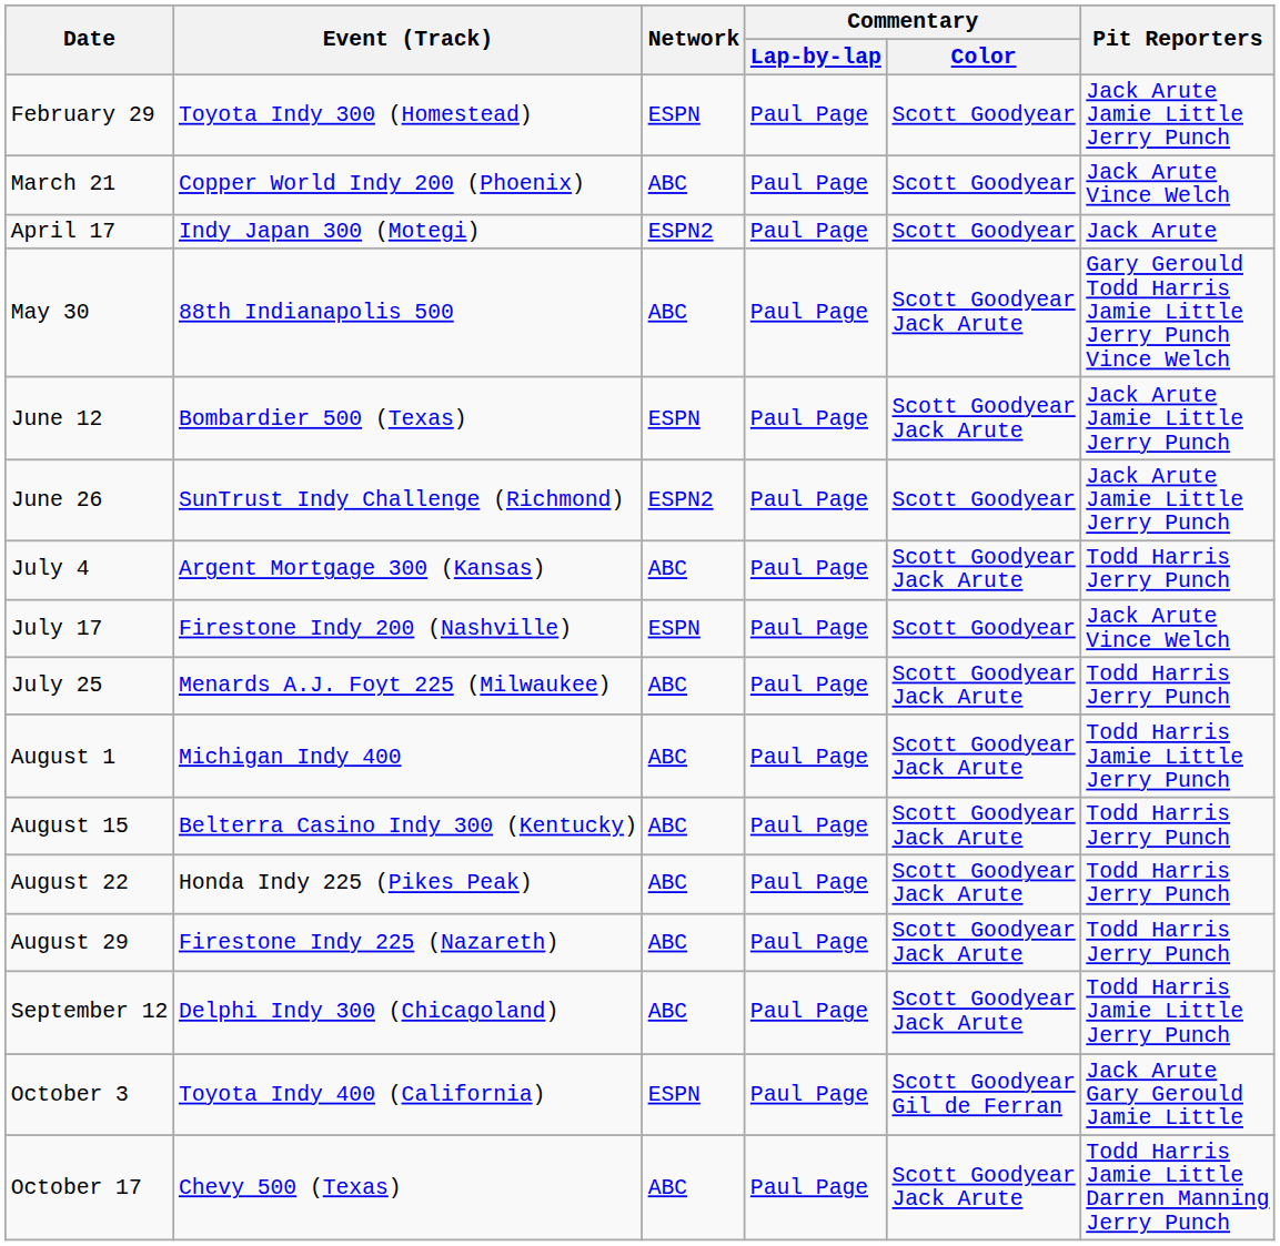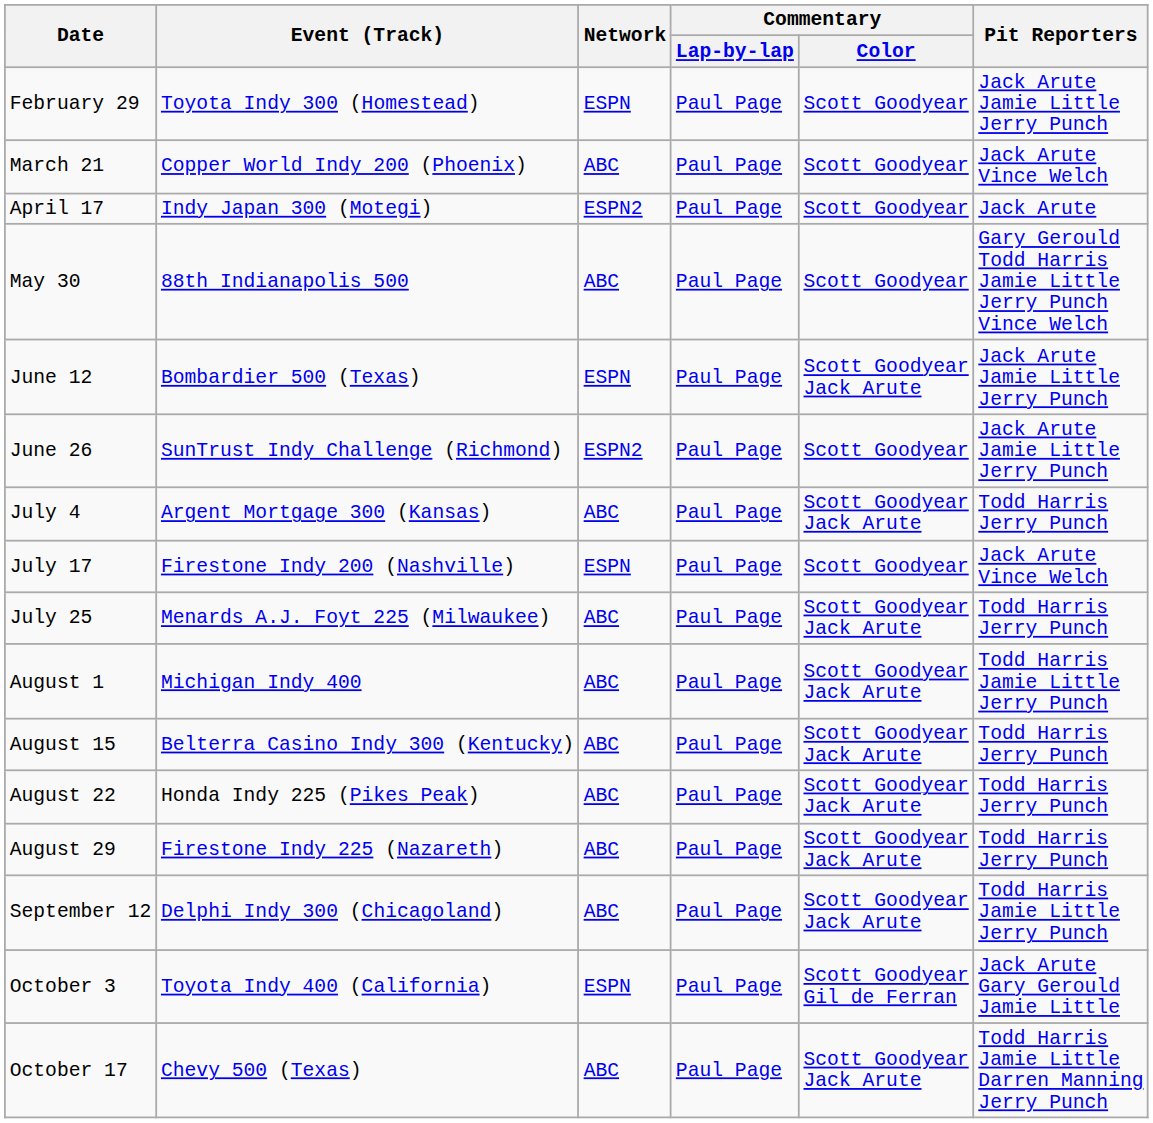 <table class="wikitable" style="font-size: 85%;">
 <tr>
 <th rowspan=2>Date</th>
 <th rowspan=2>Event (Track)</th>
 <th rowspan=2>Network</th>
 <th colspan=2>Commentary</th>
 <th rowspan=2>Pit Reporters</th>
 </tr>
 <tr>
 <th><a href='#'>Lap-by-lap</a></th>
 <th><a href='#'>Color</a></th>
 </tr>
 <tr>
 <td>February 29</td>
 <td><a href='#'>Toyota Indy 300</a> (<a href='#'>Homestead</a>)</td>
 <td><a href='#'>ESPN</a></td>
 <td><a href='#'>Paul Page</a></td>
 <td><a href='#'>Scott Goodyear</a></td>
 <td><a href='#'>Jack Arute</a><br><a href='#'>Jamie Little</a><br><a href='#'>Jerry Punch</a></td>
 </tr>
 <tr>
 <td>March 21</td>
 <td><a href='#'>Copper World Indy 200</a> (<a href='#'>Phoenix</a>)</td>
 <td><a href='#'>ABC</a></td>
 <td><a href='#'>Paul Page</a></td>
 <td><a href='#'>Scott Goodyear</a></td>
 <td><a href='#'>Jack Arute</a><br><a href='#'>Vince Welch</a></td>
 </tr>
 <tr>
 <td>April 17</td>
 <td><a href='#'>Indy Japan 300</a> (<a href='#'>Motegi</a>)</td>
 <td><a href='#'>ESPN2</a></td>
 <td><a href='#'>Paul Page</a></td>
 <td><a href='#'>Scott Goodyear</a></td>
 <td><a href='#'>Jack Arute</a></td>
 </tr>
 <tr>
 <td>May 30</td>
 <td><a href='#'>88th Indianapolis 500</a></td>
 <td><a href='#'>ABC</a></td>
 <td><a href='#'>Paul Page</a></td>
-<td><a href='#'>Scott Goodyear</a><br><a href='#'>Jack Arute</a></td>
+<td><a href='#'>Scott Goodyear</a></td>
 <td><a href='#'>Gary Gerould</a><br><a href='#'>Todd Harris</a><br><a href='#'>Jamie Little</a><br><a href='#'>Jerry Punch</a><br><a href='#'>Vince Welch</a></td>
 </tr>
 <tr>
 <td>June 12</td>
 <td><a href='#'>Bombardier 500</a> (<a href='#'>Texas</a>)</td>
 <td><a href='#'>ESPN</a></td>
 <td><a href='#'>Paul Page</a></td>
 <td><a href='#'>Scott Goodyear</a><br><a href='#'>Jack Arute</a></td>
 <td><a href='#'>Jack Arute</a><br><a href='#'>Jamie Little</a><br><a href='#'>Jerry Punch</a></td>
 </tr>
 <tr>
 <td>June 26</td>
 <td><a href='#'>SunTrust Indy Challenge</a> (<a href='#'>Richmond</a>)</td>
 <td><a href='#'>ESPN2</a></td>
 <td><a href='#'>Paul Page</a></td>
 <td><a href='#'>Scott Goodyear</a></td>
 <td><a href='#'>Jack Arute</a><br><a href='#'>Jamie Little</a><br><a href='#'>Jerry Punch</a></td>
 </tr>
 <tr>
 <td>July 4</td>
 <td><a href='#'>Argent Mortgage 300</a> (<a href='#'>Kansas</a>)</td>
 <td><a href='#'>ABC</a></td>
 <td><a href='#'>Paul Page</a></td>
 <td><a href='#'>Scott Goodyear</a><br><a href='#'>Jack Arute</a></td>
 <td><a href='#'>Todd Harris</a><br><a href='#'>Jerry Punch</a></td>
 </tr>
 <tr>
 <td>July 17</td>
 <td><a href='#'>Firestone Indy 200</a> (<a href='#'>Nashville</a>)</td>
 <td><a href='#'>ESPN</a></td>
 <td><a href='#'>Paul Page</a></td>
 <td><a href='#'>Scott Goodyear</a></td>
 <td><a href='#'>Jack Arute</a><br><a href='#'>Vince Welch</a></td>
 </tr>
 <tr>
 <td>July 25</td>
 <td><a href='#'>Menards A.J. Foyt 225</a> (<a href='#'>Milwaukee</a>)</td>
 <td><a href='#'>ABC</a></td>
 <td><a href='#'>Paul Page</a></td>
 <td><a href='#'>Scott Goodyear</a><br><a href='#'>Jack Arute</a></td>
 <td><a href='#'>Todd Harris</a><br><a href='#'>Jerry Punch</a></td>
 </tr>
 <tr>
 <td>August 1</td>
 <td><a href='#'>Michigan Indy 400</a></td>
 <td><a href='#'>ABC</a></td>
 <td><a href='#'>Paul Page</a></td>
 <td><a href='#'>Scott Goodyear</a><br><a href='#'>Jack Arute</a></td>
 <td><a href='#'>Todd Harris</a><br><a href='#'>Jamie Little</a><br><a href='#'>Jerry Punch</a></td>
 </tr>
 <tr>
 <td>August 15</td>
 <td><a href='#'>Belterra Casino Indy 300</a> (<a href='#'>Kentucky</a>)</td>
 <td><a href='#'>ABC</a></td>
 <td><a href='#'>Paul Page</a></td>
 <td><a href='#'>Scott Goodyear</a><br><a href='#'>Jack Arute</a></td>
 <td><a href='#'>Todd Harris</a><br><a href='#'>Jerry Punch</a></td>
 </tr>
 <tr>
 <td>August 22</td>
 <td>Honda Indy 225 (<a href='#'>Pikes Peak</a>)</td>
 <td><a href='#'>ABC</a></td>
 <td><a href='#'>Paul Page</a></td>
 <td><a href='#'>Scott Goodyear</a><br><a href='#'>Jack Arute</a></td>
 <td><a href='#'>Todd Harris</a><br><a href='#'>Jerry Punch</a></td>
 </tr>
 <tr>
 <td>August 29</td>
 <td><a href='#'>Firestone Indy 225</a> (<a href='#'>Nazareth</a>)</td>
 <td><a href='#'>ABC</a></td>
 <td><a href='#'>Paul Page</a></td>
 <td><a href='#'>Scott Goodyear</a><br><a href='#'>Jack Arute</a></td>
 <td><a href='#'>Todd Harris</a><br><a href='#'>Jerry Punch</a></td>
 </tr>
 <tr>
 <td>September 12</td>
 <td><a href='#'>Delphi Indy 300</a> (<a href='#'>Chicagoland</a>)</td>
 <td><a href='#'>ABC</a></td>
 <td><a href='#'>Paul Page</a></td>
 <td><a href='#'>Scott Goodyear</a><br><a href='#'>Jack Arute</a></td>
 <td><a href='#'>Todd Harris</a><br><a href='#'>Jamie Little</a><br><a href='#'>Jerry Punch</a></td>
 </tr>
 <tr>
 <td>October 3</td>
 <td><a href='#'>Toyota Indy 400</a> (<a href='#'>California</a>)</td>
 <td><a href='#'>ESPN</a></td>
 <td><a href='#'>Paul Page</a></td>
 <td><a href='#'>Scott Goodyear</a><br><a href='#'>Gil de Ferran</a></td>
 <td><a href='#'>Jack Arute</a><br><a href='#'>Gary Gerould</a><br><a href='#'>Jamie Little</a></td>
 </tr>
 <tr>
 <td>October 17</td>
 <td><a href='#'>Chevy 500</a> (<a href='#'>Texas</a>)</td>
 <td><a href='#'>ABC</a></td>
 <td><a href='#'>Paul Page</a></td>
 <td><a href='#'>Scott Goodyear</a><br><a href='#'>Jack Arute</a></td>
 <td><a href='#'>Todd Harris</a><br><a href='#'>Jamie Little</a><br><a href='#'>Darren Manning</a><br><a href='#'>Jerry Punch</a></td>
 </tr>
 </table>
